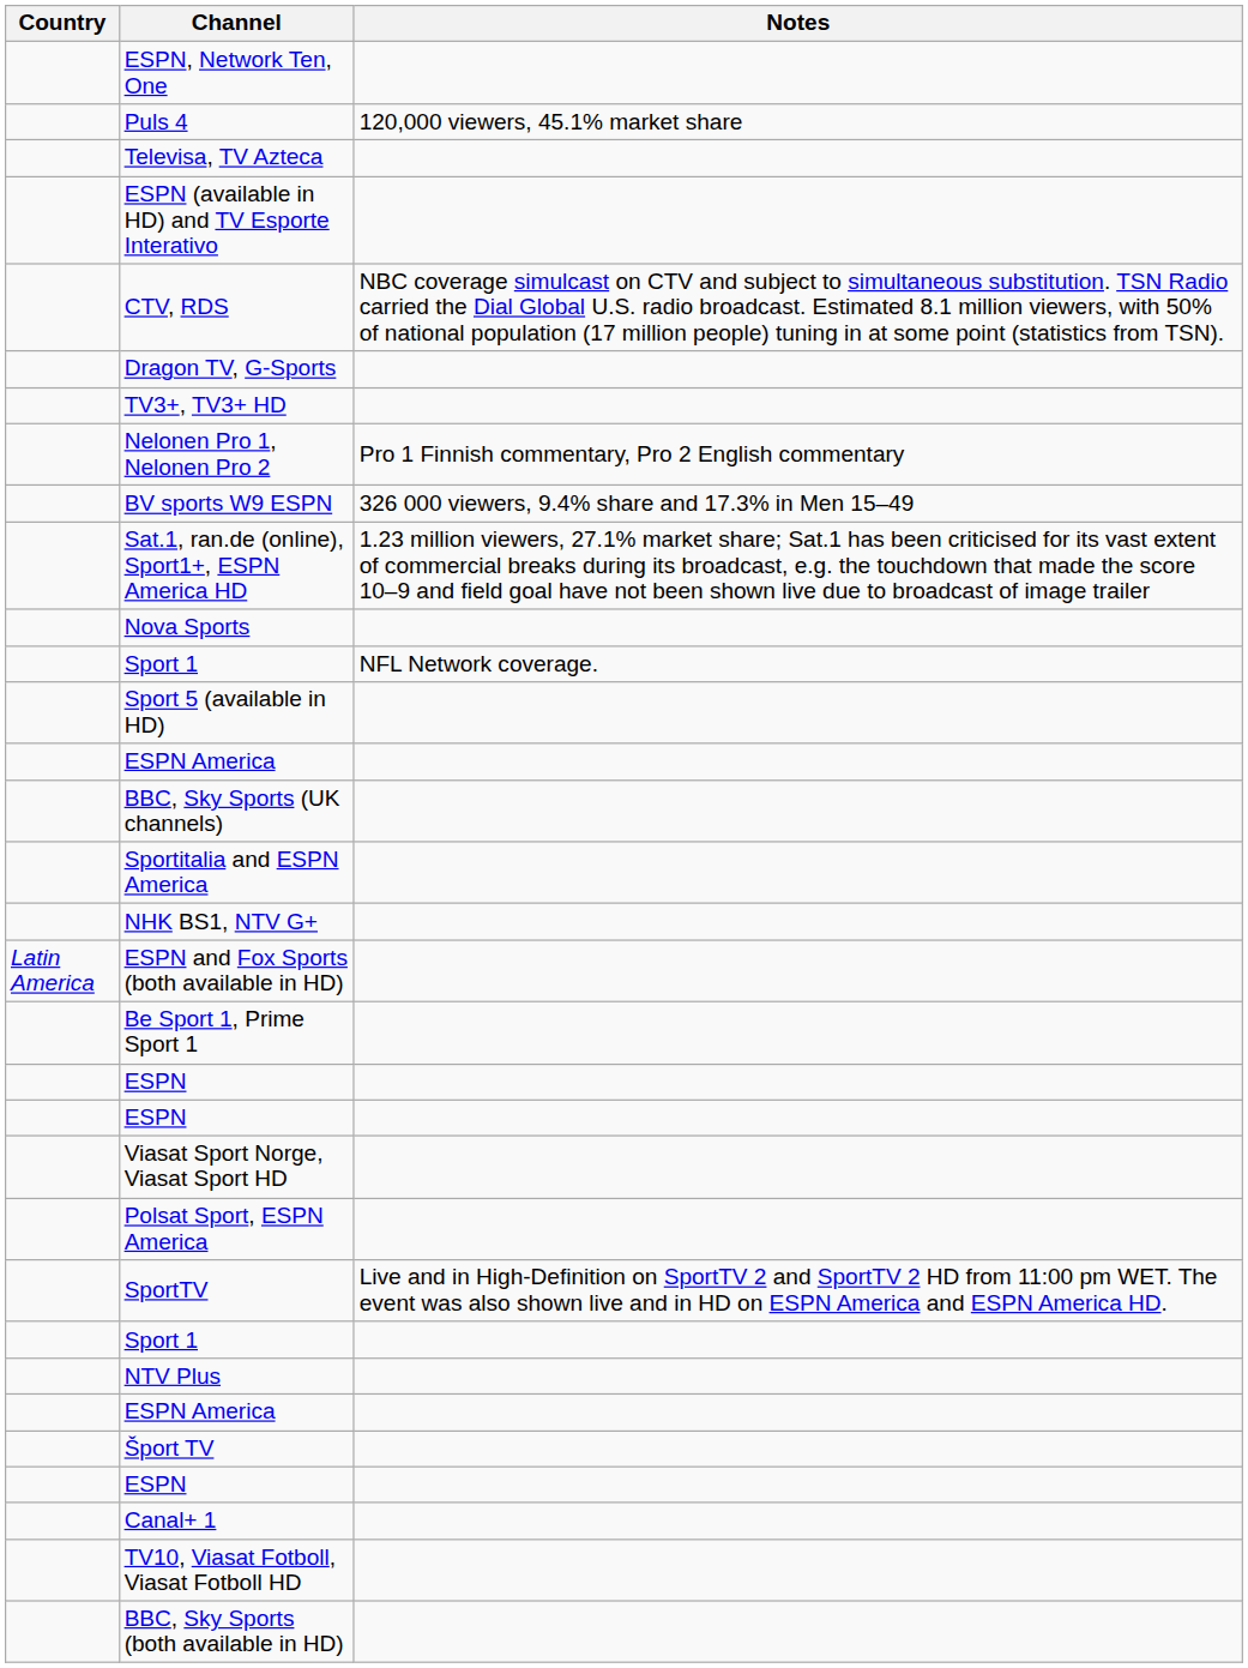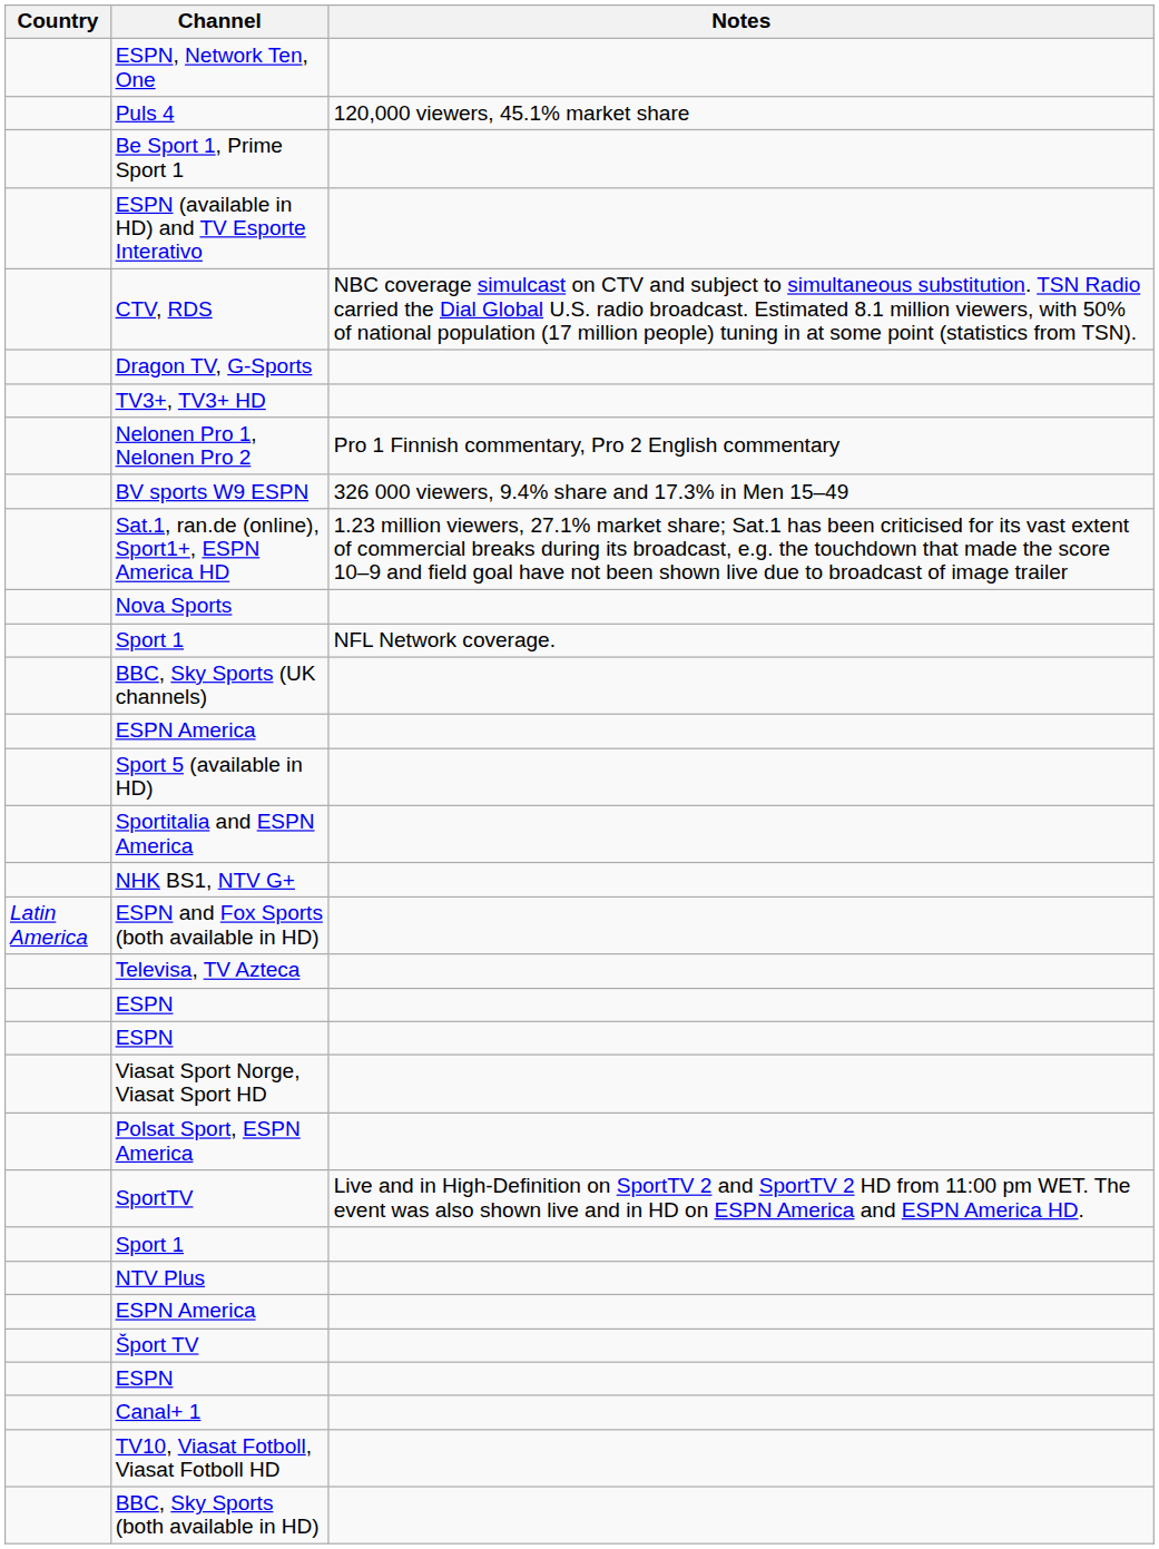 <table class="sortable wikitable">
 <tr>
 <th>Country</th>
 <th>Channel</th>
 <th>Notes</th>
 </tr>
 <tr>
 <td></td>
 <td><a href='#'>ESPN</a>, <a href='#'>Network Ten</a>, <a href='#'>One</a></td>
 <td></td>
 </tr>
 <tr>
 <td></td>
 <td><a href='#'>Puls 4</a></td>
 <td>120,000 viewers, 45.1% market share</td>
 </tr>
 <tr>
 <td></td>
-<td><a href='#'>Televisa</a>, <a href='#'>TV Azteca</a></td>
+<td><a href='#'>Be Sport 1</a>, Prime Sport 1</td>
 <td></td>
 </tr>
 <tr>
 <td></td>
 <td><a href='#'>ESPN</a> (available in HD) and <a href='#'>TV Esporte Interativo</a></td>
 <td></td>
 </tr>
 <tr>
 <td></td>
 <td><a href='#'>CTV</a>, <a href='#'>RDS</a></td>
 <td>NBC coverage <a href='#'>simulcast</a> on CTV and subject to <a href='#'>simultaneous substitution</a>. <a href='#'>TSN Radio</a> carried the <a href='#'>Dial Global</a> U.S. radio broadcast. Estimated 8.1 million viewers, with 50% of national population (17 million people) tuning in at some point (statistics from TSN).</td>
 </tr>
 <tr>
 <td></td>
 <td><a href='#'>Dragon TV</a>, <a href='#'>G-Sports</a></td>
 <td></td>
 </tr>
 <tr>
 <td></td>
 <td><a href='#'>TV3+</a>, <a href='#'>TV3+ HD</a></td>
 <td></td>
 </tr>
 <tr>
 <td></td>
 <td><a href='#'>Nelonen Pro 1</a>, <a href='#'>Nelonen Pro 2</a></td>
 <td>Pro 1 Finnish commentary, Pro 2 English commentary</td>
 </tr>
 <tr>
 <td></td>
 <td><a href='#'>BV sports W9 ESPN</a></td>
 <td>326 000 viewers, 9.4% share and 17.3% in Men 15–49</td>
 </tr>
 <tr>
 <td></td>
 <td><a href='#'>Sat.1</a>, ran.de (online), <a href='#'>Sport1+</a>, <a href='#'>ESPN America HD</a></td>
 <td>1.23 million viewers, 27.1% market share; Sat.1 has been criticised for its vast extent of commercial breaks during its broadcast, e.g. the touchdown that made the score 10–9 and field goal have not been shown live due to broadcast of image trailer</td>
 </tr>
 <tr>
 <td></td>
 <td><a href='#'>Nova Sports</a></td>
 <td></td>
 </tr>
 <tr>
 <td></td>
 <td><a href='#'>Sport 1</a></td>
 <td>NFL Network coverage.</td>
 </tr>
 <tr>
 <td></td>
-<td><a href='#'>Sport 5</a> (available in HD)</td>
+<td><a href='#'>BBC</a>, <a href='#'>Sky Sports</a> (UK channels)</td>
 <td></td>
 </tr>
 <tr>
 <td></td>
 <td><a href='#'>ESPN America</a></td>
 <td></td>
 </tr>
 <tr>
 <td></td>
-<td><a href='#'>BBC</a>, <a href='#'>Sky Sports</a> (UK channels)</td>
+<td><a href='#'>Sport 5</a> (available in HD)</td>
 <td></td>
 </tr>
 <tr>
 <td></td>
 <td><a href='#'>Sportitalia</a> and <a href='#'>ESPN America</a></td>
 <td></td>
 </tr>
 <tr>
 <td></td>
 <td><a href='#'>NHK</a> BS1, <a href='#'>NTV G+</a></td>
 <td></td>
 </tr>
 <tr>
 <td><em><a href='#'>Latin America</a></em></td>
 <td><a href='#'>ESPN</a> and <a href='#'>Fox Sports</a> (both available in HD)</td>
 <td></td>
 </tr>
 <tr>
 <td></td>
-<td><a href='#'>Be Sport 1</a>, Prime Sport 1</td>
+<td><a href='#'>Televisa</a>, <a href='#'>TV Azteca</a></td>
 <td></td>
 </tr>
 <tr>
 <td></td>
 <td><a href='#'>ESPN</a></td>
 <td></td>
 </tr>
 <tr>
 <td></td>
 <td><a href='#'>ESPN</a></td>
 <td></td>
 </tr>
 <tr>
 <td></td>
 <td>Viasat Sport Norge, Viasat Sport HD</td>
 <td></td>
 </tr>
 <tr>
 <td></td>
 <td><a href='#'>Polsat Sport</a>, <a href='#'>ESPN America</a></td>
 <td></td>
 </tr>
 <tr>
 <td></td>
 <td><a href='#'>SportTV</a></td>
 <td>Live and in High-Definition on <a href='#'>SportTV 2</a> and <a href='#'>SportTV 2</a> HD from 11:00 pm WET. The event was also shown live and in HD on <a href='#'>ESPN America</a> and <a href='#'>ESPN America HD</a>.</td>
 </tr>
 <tr>
 <td></td>
 <td><a href='#'>Sport 1</a></td>
 <td></td>
 </tr>
 <tr>
 <td></td>
 <td><a href='#'>NTV Plus</a></td>
 <td></td>
 </tr>
 <tr>
 <td></td>
 <td><a href='#'>ESPN America</a></td>
 <td></td>
 </tr>
 <tr>
 <td></td>
 <td><a href='#'>Šport TV</a></td>
 <td></td>
 </tr>
 <tr>
 <td></td>
 <td><a href='#'>ESPN</a></td>
 <td></td>
 </tr>
 <tr>
 <td></td>
 <td><a href='#'>Canal+ 1</a></td>
 <td></td>
 </tr>
 <tr>
 <td></td>
 <td><a href='#'>TV10</a>, <a href='#'>Viasat Fotboll</a>, Viasat Fotboll HD</td>
 <td></td>
 </tr>
 <tr>
 <td></td>
 <td><a href='#'>BBC</a>, <a href='#'>Sky Sports</a> (both available in HD)</td>
 <td></td>
 </tr>
 </table>
